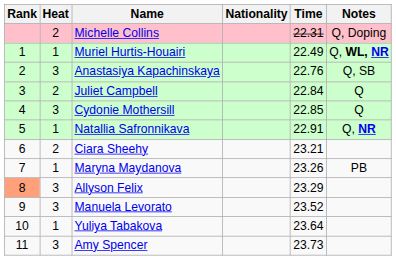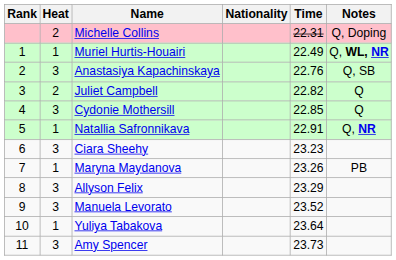 <table class="wikitable sortable" style="text-align:center">
 <tr>
 <th>Rank</th>
 <th>Heat</th>
 <th>Name</th>
 <th>Nationality</th>
 <th>Time</th>
 <th>Notes</th>
 </tr>
 <tr bgcolor=pink>
 <td></td>
 <td>2</td>
 <td align="left"><a href='#'>Michelle Collins</a></td>
 <td align=left></td>
 <td><s>22.31 </s></td>
 <td>Q, Doping</td>
 </tr>
 <tr bgcolor=ccffcc>
 <td>1</td>
 <td>1</td>
 <td align="left"><a href='#'>Muriel Hurtis-Houairi</a></td>
 <td align=left></td>
 <td>22.49</td>
 <td>Q, <strong>WL, <a href='#'>NR</a></strong></td>
 </tr>
 <tr bgcolor=ccffcc>
 <td>2</td>
 <td>3</td>
 <td align="left"><a href='#'>Anastasiya Kapachinskaya</a></td>
 <td align=left></td>
 <td>22.76</td>
 <td>Q, SB</td>
 </tr>
 <tr bgcolor=ccffcc>
 <td>3</td>
 <td>2</td>
 <td align="left"><a href='#'>Juliet Campbell</a></td>
 <td align=left></td>
-<td>22.84</td>
+<td>22.82</td>
 <td>Q</td>
 </tr>
 <tr bgcolor=ccffcc>
 <td>4</td>
 <td>3</td>
 <td align="left"><a href='#'>Cydonie Mothersill</a></td>
 <td align=left></td>
 <td>22.85</td>
 <td>Q</td>
 </tr>
 <tr bgcolor=ccffcc>
 <td>5</td>
 <td>1</td>
 <td align="left"><a href='#'>Natallia Safronnikava</a></td>
 <td align=left></td>
 <td>22.91</td>
 <td>Q, <strong><a href='#'>NR</a></strong></td>
 </tr>
 <tr>
 <td>6</td>
-<td>2</td>
+<td>3</td>
 <td align="left"><a href='#'>Ciara Sheehy</a></td>
 <td align=left></td>
-<td>23.21</td>
+<td>23.23</td>
 <td></td>
 </tr>
 <tr>
 <td>7</td>
 <td>1</td>
 <td align="left"><a href='#'>Maryna Maydanova</a></td>
 <td align=left></td>
 <td>23.26</td>
 <td>PB</td>
 </tr>
 <tr>
-<td style="background: lightsalmon;">8</td>
+<td>8</td>
 <td>3</td>
 <td align="left"><a href='#'>Allyson Felix</a></td>
 <td align=left></td>
 <td>23.29</td>
 <td></td>
 </tr>
 <tr>
 <td>9</td>
 <td>3</td>
 <td align="left"><a href='#'>Manuela Levorato</a></td>
 <td align=left></td>
 <td>23.52</td>
 <td></td>
 </tr>
 <tr>
 <td>10</td>
 <td>1</td>
 <td align="left"><a href='#'>Yuliya Tabakova</a></td>
 <td align=left></td>
 <td>23.64</td>
 <td></td>
 </tr>
 <tr>
 <td>11</td>
 <td>3</td>
 <td align="left"><a href='#'>Amy Spencer</a></td>
 <td align=left></td>
 <td>23.73</td>
 <td></td>
 </tr>
 </table>
